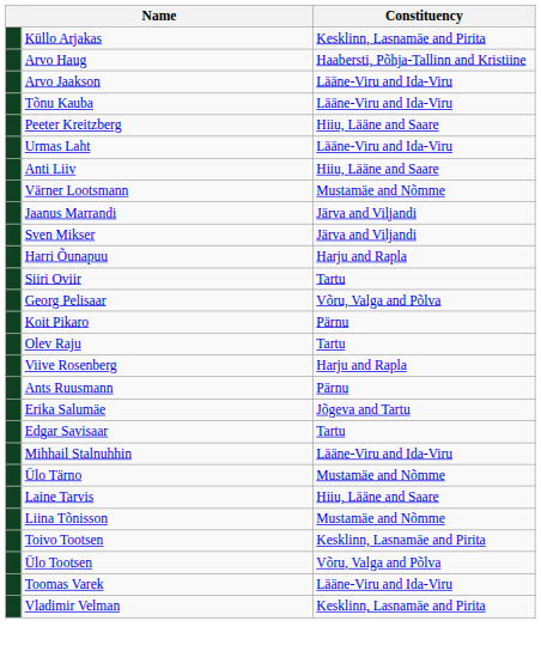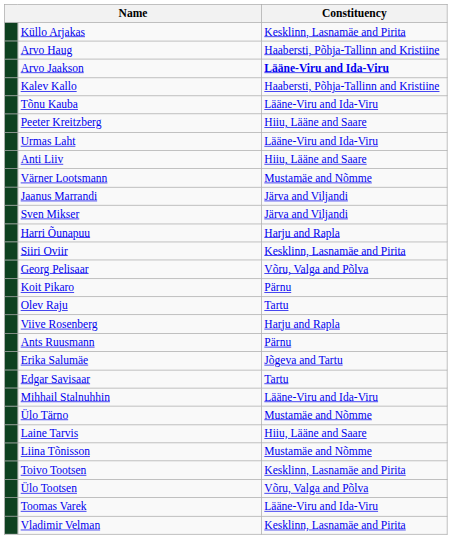 <table class="wikitable collapsible collapsed">
 <tr>
 <th colspan=2 width=350>Name</th>
 <th width=250>Constituency</th>
 </tr>
 <tr>
 <td style="background-color:#0E4120"></td>
 <td><a href='#'>Küllo Arjakas</a></td>
 <td><a href='#'>Kesklinn, Lasnamäe and Pirita</a></td>
 </tr>
 <tr>
 <td style="background-color:#0E4120"></td>
 <td><a href='#'>Arvo Haug</a></td>
 <td><a href='#'>Haabersti, Põhja-Tallinn and Kristiine</a></td>
 </tr>
 <tr>
 <td style="background-color:#0E4120"></td>
 <td><a href='#'>Arvo Jaakson</a></td>
-<td><a href='#'>Lääne-Viru and Ida-Viru</a></td>
+<td><strong><a href='#'>Lääne-Viru and Ida-Viru</a></strong></td>
+</tr>
+<tr>
+<td style="background-color:#0E4120"></td>
+<td><a href='#'>Kalev Kallo</a></td>
+<td><a href='#'>Haabersti, Põhja-Tallinn and Kristiine</a></td>
 </tr>
 <tr>
 <td style="background-color:#0E4120"></td>
 <td><a href='#'>Tõnu Kauba</a></td>
 <td><a href='#'>Lääne-Viru and Ida-Viru</a></td>
 </tr>
 <tr>
 <td style="background-color:#0E4120"></td>
 <td><a href='#'>Peeter Kreitzberg</a></td>
 <td><a href='#'>Hiiu, Lääne and Saare</a></td>
 </tr>
 <tr>
 <td style="background-color:#0E4120"></td>
 <td><a href='#'>Urmas Laht</a></td>
 <td><a href='#'>Lääne-Viru and Ida-Viru</a></td>
 </tr>
 <tr>
 <td style="background-color:#0E4120"></td>
 <td><a href='#'>Anti Liiv</a></td>
 <td><a href='#'>Hiiu, Lääne and Saare</a></td>
 </tr>
 <tr>
 <td style="background-color:#0E4120"></td>
 <td><a href='#'>Värner Lootsmann</a></td>
 <td><a href='#'>Mustamäe and Nõmme</a></td>
 </tr>
 <tr>
 <td style="background-color:#0E4120"></td>
 <td><a href='#'>Jaanus Marrandi</a></td>
 <td><a href='#'>Järva and Viljandi</a></td>
 </tr>
 <tr>
 <td style="background-color:#0E4120"></td>
 <td><a href='#'>Sven Mikser</a></td>
 <td><a href='#'>Järva and Viljandi</a></td>
 </tr>
 <tr>
 <td style="background-color:#0E4120"></td>
 <td><a href='#'>Harri Õunapuu</a></td>
 <td><a href='#'>Harju and Rapla</a></td>
 </tr>
 <tr>
 <td style="background-color:#0E4120"></td>
 <td><a href='#'>Siiri Oviir</a></td>
-<td><a href='#'>Tartu</a></td>
+<td><a href='#'>Kesklinn, Lasnamäe and Pirita</a></td>
 </tr>
 <tr>
 <td style="background-color:#0E4120"></td>
 <td><a href='#'>Georg Pelisaar</a></td>
 <td><a href='#'>Võru, Valga and Põlva</a></td>
 </tr>
 <tr>
 <td style="background-color:#0E4120"></td>
 <td><a href='#'>Koit Pikaro</a></td>
 <td><a href='#'>Pärnu</a></td>
 </tr>
 <tr>
 <td style="background-color:#0E4120"></td>
 <td><a href='#'>Olev Raju</a></td>
 <td><a href='#'>Tartu</a></td>
 </tr>
 <tr>
 <td style="background-color:#0E4120"></td>
 <td><a href='#'>Viive Rosenberg</a></td>
 <td><a href='#'>Harju and Rapla</a></td>
 </tr>
 <tr>
 <td style="background-color:#0E4120"></td>
 <td><a href='#'>Ants Ruusmann</a></td>
 <td><a href='#'>Pärnu</a></td>
 </tr>
 <tr>
 <td style="background-color:#0E4120"></td>
 <td><a href='#'>Erika Salumäe</a></td>
 <td><a href='#'>Jõgeva and Tartu</a></td>
 </tr>
 <tr>
 <td style="background-color:#0E4120"></td>
 <td><a href='#'>Edgar Savisaar</a></td>
 <td><a href='#'>Tartu</a></td>
 </tr>
 <tr>
 <td style="background-color:#0E4120"></td>
 <td><a href='#'>Mihhail Stalnuhhin</a></td>
 <td><a href='#'>Lääne-Viru and Ida-Viru</a></td>
 </tr>
 <tr>
 <td style="background-color:#0E4120"></td>
 <td><a href='#'>Ülo Tärno</a></td>
 <td><a href='#'>Mustamäe and Nõmme</a></td>
 </tr>
 <tr>
 <td style="background-color:#0E4120"></td>
 <td><a href='#'>Laine Tarvis</a></td>
 <td><a href='#'>Hiiu, Lääne and Saare</a></td>
 </tr>
 <tr>
 <td style="background-color:#0E4120"></td>
 <td><a href='#'>Liina Tõnisson</a></td>
 <td><a href='#'>Mustamäe and Nõmme</a></td>
 </tr>
 <tr>
 <td style="background-color:#0E4120"></td>
 <td><a href='#'>Toivo Tootsen</a></td>
 <td><a href='#'>Kesklinn, Lasnamäe and Pirita</a></td>
 </tr>
 <tr>
 <td style="background-color:#0E4120"></td>
 <td><a href='#'>Ülo Tootsen</a></td>
 <td><a href='#'>Võru, Valga and Põlva</a></td>
 </tr>
 <tr>
 <td style="background-color:#0E4120"></td>
 <td><a href='#'>Toomas Varek</a></td>
 <td><a href='#'>Lääne-Viru and Ida-Viru</a></td>
 </tr>
 <tr>
 <td style="background-color:#0E4120"></td>
 <td><a href='#'>Vladimir Velman</a></td>
 <td><a href='#'>Kesklinn, Lasnamäe and Pirita</a></td>
 </tr>
 </table>
